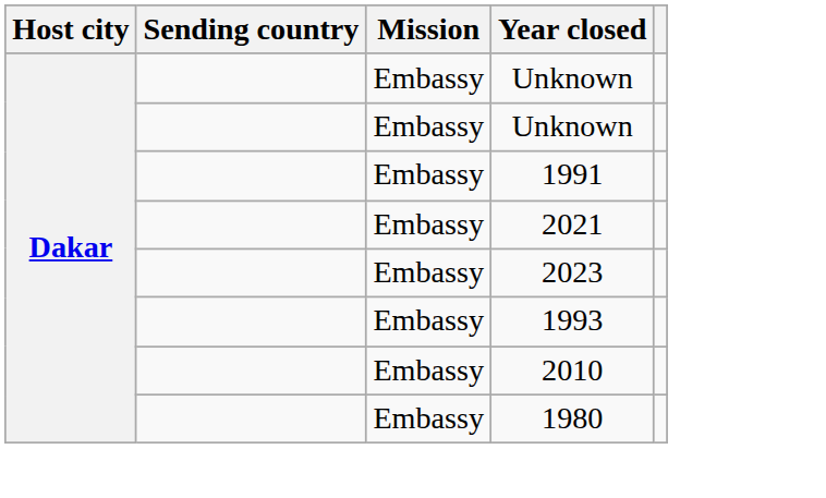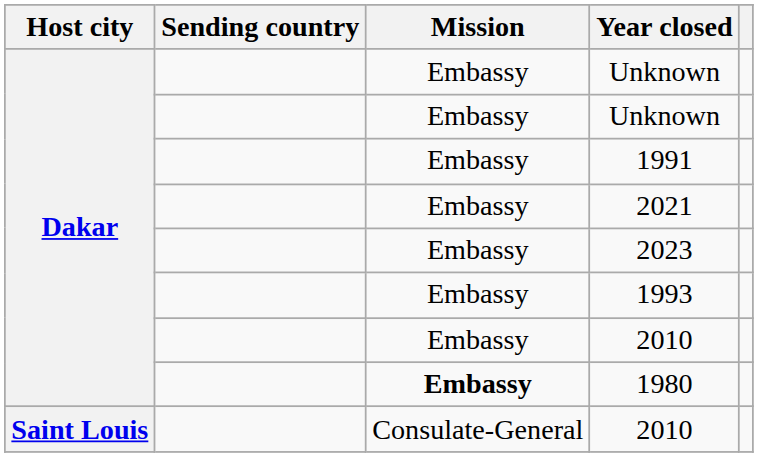 <table class="wikitable plainrowheaders">
 <tr>
 <th scope="col">Host city</th>
 <th scope="col">Sending country</th>
 <th scope="col">Mission</th>
 <th scope="col">Year closed</th>
 <th scope="col"></th>
 </tr>
 <tr>
 <th rowspan="8"><a href='#'>Dakar</a></th>
 <td></td>
 <td style="text-align:center;">Embassy</td>
 <td style="text-align:center;">Unknown</td>
 <td style="text-align:center;"></td>
 </tr>
 <tr>
 <td></td>
 <td style="text-align:center;">Embassy</td>
 <td style="text-align:center;">Unknown</td>
 <td style="text-align:center;"></td>
 </tr>
 <tr>
 <td></td>
 <td style="text-align:center;">Embassy</td>
 <td style="text-align:center;">1991</td>
 <td style="text-align:center;"></td>
 </tr>
 <tr>
 <td></td>
 <td style="text-align:center;">Embassy</td>
 <td style="text-align:center;">2021</td>
 <td style="text-align:center;"></td>
 </tr>
 <tr>
 <td></td>
 <td style="text-align:center;">Embassy</td>
 <td style="text-align:center;">2023</td>
 <td style="text-align:center;"></td>
 </tr>
 <tr>
 <td></td>
 <td style="text-align:center;">Embassy</td>
 <td style="text-align:center;">1993</td>
 <td style="text-align:center;"></td>
 </tr>
 <tr>
 <td></td>
 <td style="text-align:center;">Embassy</td>
 <td style="text-align:center;">2010</td>
 <td style="text-align:center;"></td>
 </tr>
 <tr>
 <td></td>
-<td style="text-align:center;">Embassy</td>
+<td style="text-align:center;"><strong>Embassy</strong></td>
 <td style="text-align:center;">1980</td>
 <td style="text-align:center;"></td>
 </tr>
+<tr>
+<th><a href='#'>Saint Louis</a></th>
+<td></td>
+<td style="text-align:center;">Consulate-General</td>
+<td style="text-align:center;">2010</td>
+<td style="text-align:center;"></td>
+</tr>
 </table>
